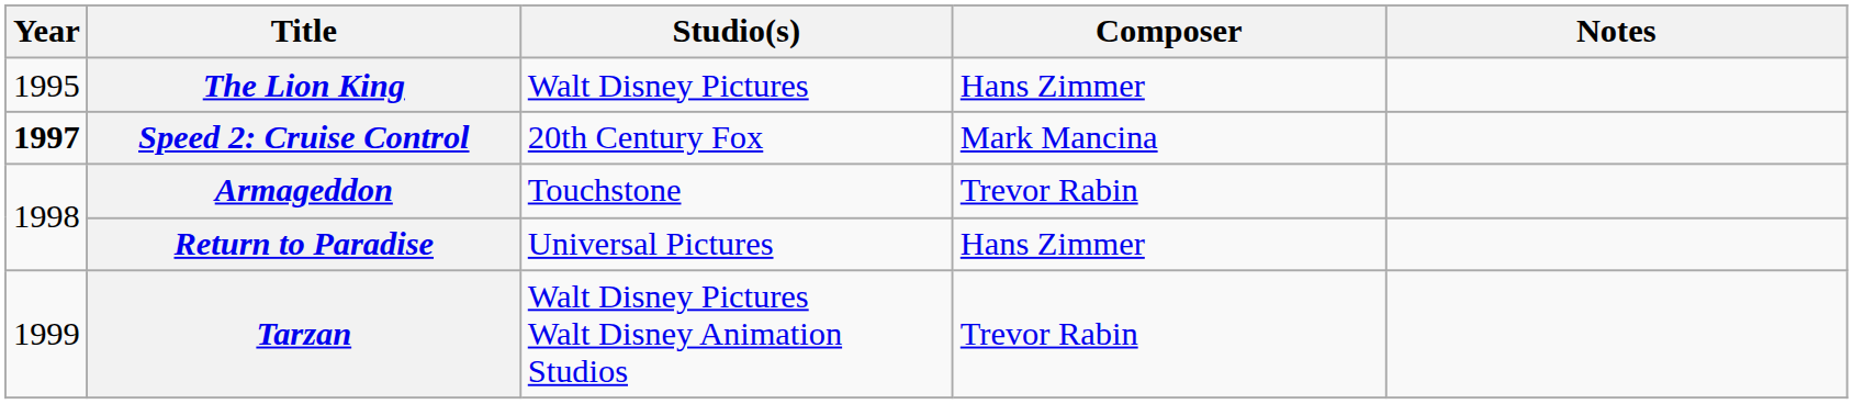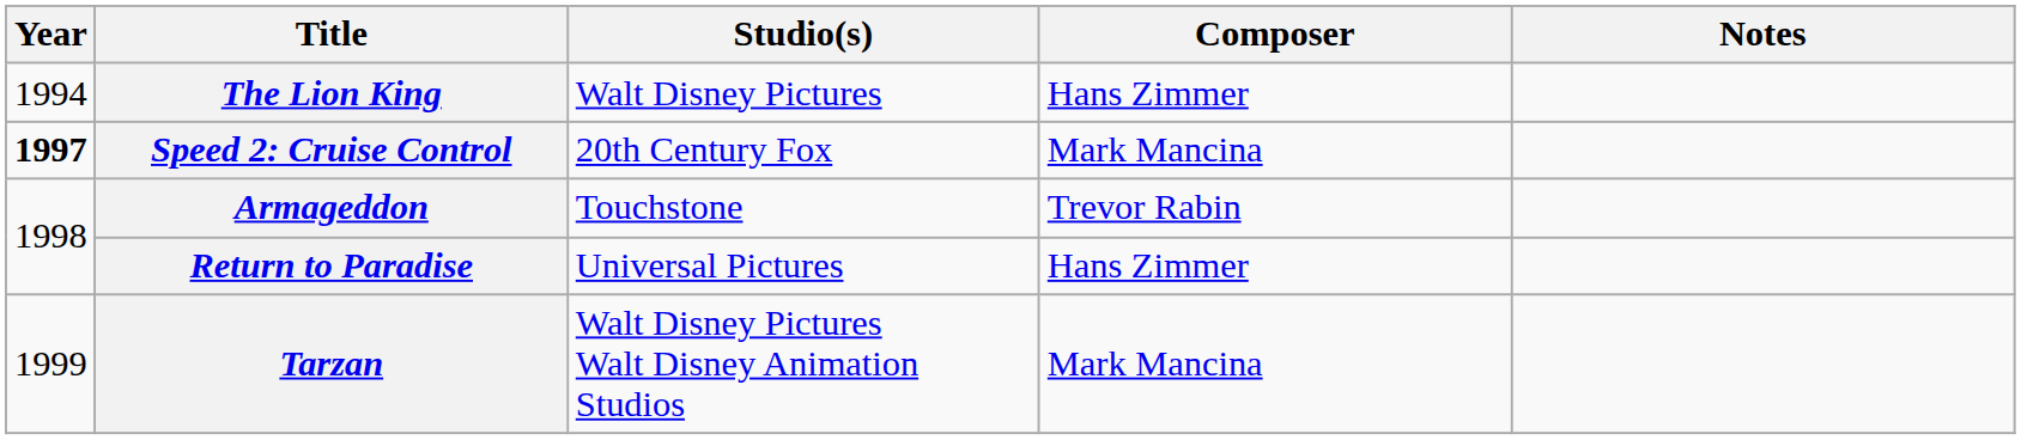 <table class="wikitable" width=100%>
 <tr>
 <th width=30>Year</th>
 <th width=200>Title</th>
 <th width=200>Studio(s)</th>
 <th width=200>Composer</th>
 <th>Notes</th>
 </tr>
 <tr>
-<td>1995</td>
+<td>1994</td>
 <th><em><a href='#'>The Lion King</a></em></th>
 <td><a href='#'>Walt Disney Pictures</a></td>
 <td><a href='#'>Hans Zimmer</a></td>
 <td></td>
 </tr>
 <tr>
 <td><strong>1997</strong></td>
 <th><em><a href='#'>Speed 2: Cruise Control</a></em></th>
 <td><a href='#'>20th Century Fox</a></td>
 <td><a href='#'>Mark Mancina</a></td>
 <td></td>
 </tr>
 <tr>
 <td rowspan="2">1998</td>
 <th><em><a href='#'>Armageddon</a></em></th>
 <td><a href='#'>Touchstone</a></td>
 <td><a href='#'>Trevor Rabin</a></td>
 <td></td>
 </tr>
 <tr>
 <th><em><a href='#'>Return to Paradise</a></em></th>
 <td><a href='#'>Universal Pictures</a></td>
 <td><a href='#'>Hans Zimmer</a></td>
 <td></td>
 </tr>
 <tr>
 <td>1999</td>
 <th><em><a href='#'>Tarzan</a></em></th>
 <td><a href='#'>Walt Disney Pictures</a><br><a href='#'>Walt Disney Animation Studios</a></td>
-<td><a href='#'>Trevor Rabin</a></td>
+<td><a href='#'>Mark Mancina</a></td>
 <td></td>
 </tr>
 </table>
